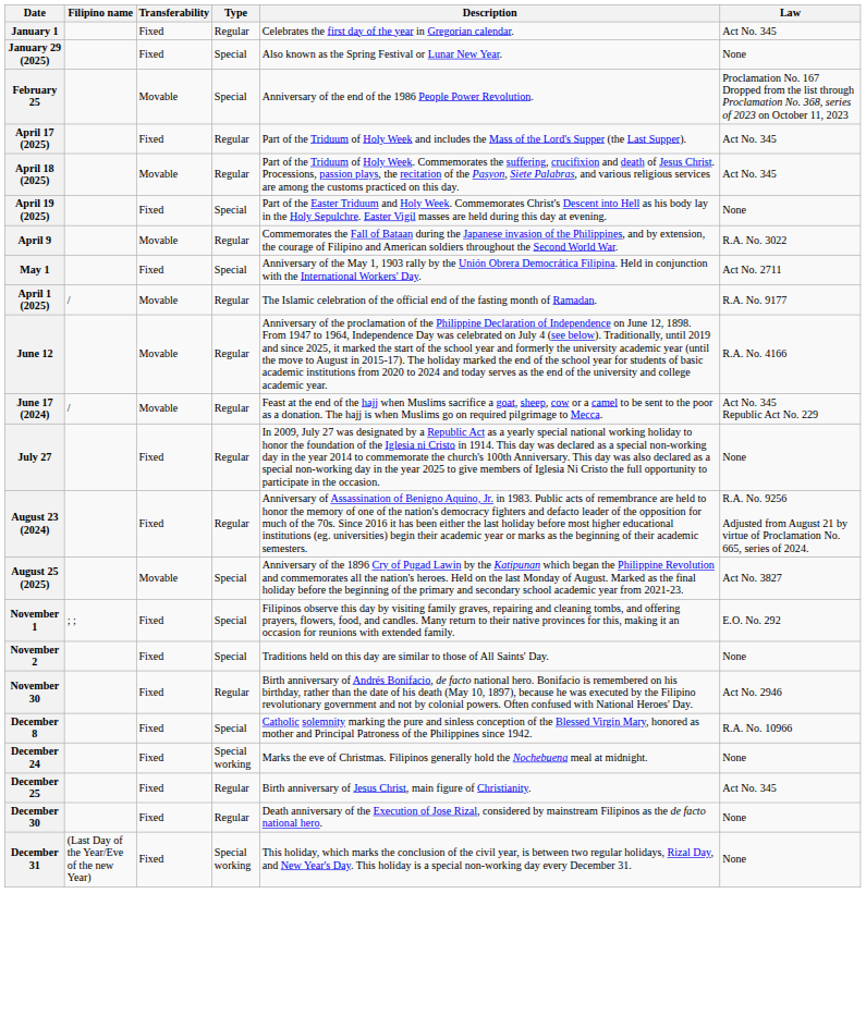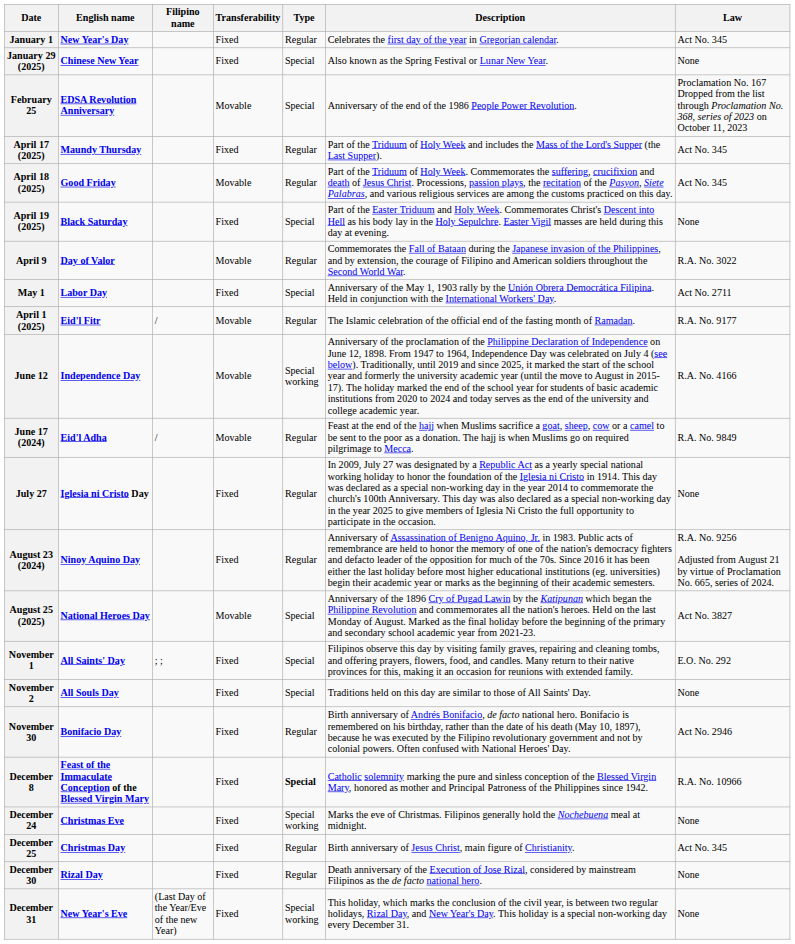 <table class="wikitable sortable plainrowheaders style="font-size:95%">
 <tr>
 <th scope="col">Date</th>
+<th scope="col">English name</th>
 <th scope="col">Filipino name</th>
 <th scope="col">Transferability</th>
 <th scope="col">Type</th>
 <th scope="col" class="unsortable">Description</th>
 <th scope="col">Law</th>
 </tr>
 <tr>
 <th scope="row" data-sort-value="01-01">January 1</th>
+<td><strong><a href='#'>New Year's Day</a></strong></td>
 <td></td>
 <td>Fixed</td>
 <td>Regular</td>
 <td>Celebrates the <a href='#'>first day of the year</a> in <a href='#'>Gregorian calendar</a>.</td>
 <td>Act No. 345</td>
 </tr>
 <tr>
 <th scope="row" data-sort-value="01-22">January 29 (2025)</th>
+<td><strong><a href='#'>Chinese New Year</a></strong></td>
 <td></td>
 <td>Fixed</td>
 <td>Special</td>
 <td>Also known as the Spring Festival or <a href='#'>Lunar New Year</a>.</td>
 <td>None</td>
 </tr>
 <tr>
 <th scope="row" data-sort-value="02-24">February 25</th>
+<td><strong><a href='#'>EDSA Revolution Anniversary</a></strong></td>
 <td></td>
 <td>Movable</td>
 <td>Special</td>
 <td>Anniversary of the end of the 1986 <a href='#'>People Power Revolution</a>.</td>
 <td>Proclamation No. 167  Dropped from the list through <em>Proclamation No. 368, series of 2023</em> on October 11, 2023</td>
 </tr>
 <tr>
 <th scope="row" data-sort-value="04-06">April 17 (2025)</th>
+<td><strong><a href='#'>Maundy Thursday</a></strong></td>
 <td></td>
 <td>Fixed</td>
 <td>Regular</td>
 <td>Part of the <a href='#'>Triduum</a> of <a href='#'>Holy Week</a> and includes the <a href='#'>Mass of the Lord's Supper</a> (the <a href='#'>Last Supper</a>).</td>
 <td>Act No. 345</td>
 </tr>
 <tr>
 <th scope="row" data-sort-value="04-07">April 18 (2025)</th>
+<td><strong><a href='#'>Good Friday</a></strong></td>
 <td></td>
 <td>Movable</td>
 <td>Regular</td>
 <td>Part of the <a href='#'>Triduum</a> of <a href='#'>Holy Week</a>. Commemorates the <a href='#'>suffering</a>, <a href='#'>crucifixion</a> and <a href='#'>death</a> of <a href='#'>Jesus Christ</a>. Processions, <a href='#'>passion plays</a>, the <a href='#'>recitation</a> of the <em><a href='#'>Pasyon</a></em>, <em><a href='#'>Siete Palabras</a></em>, and various religious services are among the customs practiced on this day.</td>
 <td>Act No. 345</td>
 </tr>
 <tr>
 <th scope="row" data-sort-value="04-08">April 19 (2025)</th>
+<td><strong><a href='#'>Black Saturday</a></strong></td>
 <td></td>
 <td>Fixed</td>
 <td>Special</td>
 <td>Part of the <a href='#'>Easter Triduum</a> and <a href='#'>Holy Week</a>. Commemorates Christ's <a href='#'>Descent into Hell</a> as his body lay in the <a href='#'>Holy Sepulchre</a>. <a href='#'>Easter Vigil</a> masses are held during this day at evening.</td>
 <td>None</td>
 </tr>
 <tr>
 <th scope="row" data-sort-value="04-10">April 9</th>
+<td><strong><a href='#'>Day of Valor</a></strong></td>
 <td></td>
 <td>Movable</td>
 <td>Regular</td>
 <td>Commemorates the <a href='#'>Fall of Bataan</a> during the <a href='#'>Japanese invasion of the Philippines</a>, and by extension, the courage of Filipino and American soldiers throughout the <a href='#'>Second World War</a>.</td>
 <td>R.A. No. 3022</td>
 </tr>
 <tr>
 <th scope="row" data-sort-value="05-01">May 1</th>
+<td><strong><a href='#'>Labor Day</a></strong></td>
 <td></td>
 <td>Fixed</td>
 <td>Special</td>
 <td>Anniversary of the May 1, 1903 rally by the <a href='#'>Unión Obrera Democrática Filipina</a>. Held in conjunction with the <a href='#'>International Workers' Day</a>.</td>
 <td>Act No. 2711</td>
 </tr>
 <tr>
 <th scope="row" data-sort-value="04-21">April 1 (2025)</th>
+<td><strong><a href='#'>Eid'l Fitr</a></strong></td>
 <td> / </td>
 <td>Movable</td>
 <td>Regular</td>
 <td>The Islamic celebration of the official end of the fasting month of <a href='#'>Ramadan</a>.</td>
 <td>R.A. No. 9177</td>
 </tr>
 <tr>
 <th scope="row" data-sort-value="06-12">June 12</th>
+<td><strong><a href='#'>Independence Day</a></strong></td>
 <td></td>
 <td>Movable</td>
-<td>Regular</td>
+<td>Special working</td>
 <td>Anniversary of the proclamation of the <a href='#'>Philippine Declaration of Independence</a> on June 12, 1898. From 1947 to 1964, Independence Day was celebrated on July 4 (<a href='#'>see below</a>). Traditionally, until 2019 and since 2025, it marked the start of the school year and formerly the university academic year (until the move to August in 2015-17). The holiday marked the end of the school year for students of basic academic institutions from 2020 to 2024 and today serves as the end of the university and college academic year.</td>
 <td>R.A. No. 4166</td>
 </tr>
 <tr>
 <th scope="row" data-sort-value="06-29">June 17 (2024)</th>
+<td><strong><a href='#'>Eid'l Adha</a></strong></td>
 <td> / </td>
 <td>Movable</td>
 <td>Regular</td>
 <td>Feast at the end of the <a href='#'>hajj</a> when Muslims sacrifice a <a href='#'>goat</a>, <a href='#'>sheep</a>, <a href='#'>cow</a> or a <a href='#'>camel</a> to be sent to the poor as a donation. The hajj is when Muslims go on required pilgrimage to <a href='#'>Mecca</a>.</td>
-<td>Act No. 345<br>Republic Act No. 229</td>
+<td>R.A. No. 9849</td>
 </tr>
 <tr>
 <th scope="row">July 27</th>
+<td><strong><a href='#'>Iglesia ni Cristo</a> Day</strong></td>
 <td></td>
 <td>Fixed</td>
 <td>Regular</td>
 <td>In 2009, July 27 was designated by a <a href='#'>Republic Act</a> as a yearly special national working holiday to honor the foundation of the <a href='#'>Iglesia ni Cristo</a> in 1914. This day was declared as a special non-working day in the year 2014 to commemorate the church's 100th Anniversary. This day was also declared as a special non-working day in the year 2025 to give members of Iglesia Ni Cristo the full opportunity to participate in the occasion.</td>
 <td>None</td>
 </tr>
 <tr>
 <th scope="row" data-sort-value="08-21">August 23 (2024)</th>
+<td><strong><a href='#'>Ninoy Aquino Day</a></strong></td>
 <td></td>
 <td>Fixed</td>
 <td>Regular</td>
 <td>Anniversary of <a href='#'>Assassination of Benigno Aquino, Jr.</a> in 1983. Public acts of remembrance are held to honor the memory of one of the nation's democracy fighters and defacto leader of the opposition for much of the 70s. Since 2016 it has been either the last holiday before most higher educational institutions (eg. universities) begin their academic year or marks as the beginning of their academic semesters.</td>
 <td>R.A. No. 9256<br><br>Adjusted from August 21 by virtue of Proclamation No. 665, series of 2024.</td>
 </tr>
 <tr>
 <th scope="row" data-sort-value="08-28">August 25 (2025)</th>
+<td><strong><a href='#'>National Heroes Day</a></strong></td>
 <td></td>
 <td>Movable</td>
 <td>Special</td>
 <td>Anniversary of the 1896 <a href='#'>Cry of Pugad Lawin</a> by the <em><a href='#'>Katipunan</a></em> which began the <a href='#'>Philippine Revolution</a> and commemorates all the nation's heroes. Held on the last Monday of August. Marked as the final holiday before the beginning of the primary and secondary school academic year from 2021-23.</td>
 <td>Act No. 3827</td>
 </tr>
 <tr>
 <th scope="row" data-sort-value="11-01">November 1</th>
+<td><strong><a href='#'>All Saints' Day</a></strong></td>
 <td>; ; </td>
 <td>Fixed</td>
 <td>Special</td>
 <td>Filipinos observe this day by visiting family graves, repairing and cleaning tombs, and offering prayers, flowers, food, and candles. Many return to their native provinces for this, making it an occasion for reunions with extended family.</td>
 <td>E.O. No. 292</td>
 </tr>
 <tr>
 <th scope="row" data-sort-value="11-02">November 2</th>
+<td><strong><a href='#'>All Souls Day</a></strong></td>
 <td></td>
 <td>Fixed</td>
 <td>Special</td>
 <td>Traditions held on this day are similar to those of All Saints' Day.</td>
 <td>None</td>
 </tr>
 <tr>
 <th scope="row" data-sort-value="11-30">November 30</th>
+<td><strong><a href='#'>Bonifacio Day</a></strong></td>
 <td></td>
 <td>Fixed</td>
 <td>Regular</td>
 <td>Birth anniversary of <a href='#'>Andrés Bonifacio</a>, <em>de facto</em> national hero. Bonifacio is remembered on his birthday, rather than the date of his death (May 10, 1897), because he was executed by the Filipino revolutionary government and not by colonial powers. Often confused with National Heroes' Day.</td>
 <td>Act No. 2946</td>
 </tr>
 <tr>
 <th scope="row" data-sort-value="12-08">December 8</th>
+<td><strong><a href='#'>Feast of the Immaculate Conception</a> of the <a href='#'>Blessed Virgin Mary</a></strong></td>
 <td></td>
 <td>Fixed</td>
-<td>Special</td>
+<td><strong>Special</strong></td>
 <td><a href='#'>Catholic</a> <a href='#'>solemnity</a> marking the pure and sinless conception of the <a href='#'>Blessed Virgin Mary</a>, honored as mother and Principal Patroness of the Philippines since 1942.</td>
 <td>R.A. No. 10966</td>
 </tr>
 <tr>
 <th scope="row" data-sort-value="12-24">December 24</th>
+<td><strong><a href='#'>Christmas Eve</a></strong></td>
 <td></td>
 <td>Fixed</td>
 <td>Special working</td>
 <td>Marks the eve of Christmas. Filipinos generally hold the <em><a href='#'>Nochebuena</a></em> meal at midnight.</td>
 <td>None</td>
 </tr>
 <tr>
 <th scope="row" data-sort-value="12-25">December 25</th>
+<td><strong><a href='#'>Christmas Day</a></strong></td>
 <td></td>
 <td>Fixed</td>
 <td>Regular</td>
 <td>Birth anniversary of <a href='#'>Jesus Christ</a>, main figure of <a href='#'>Christianity</a>.</td>
 <td>Act No. 345</td>
 </tr>
 <tr>
 <th scope="row" data-sort-value="12-30">December 30</th>
+<td><strong><a href='#'>Rizal Day</a></strong></td>
 <td></td>
 <td>Fixed</td>
 <td>Regular</td>
 <td>Death anniversary of the <a href='#'>Execution of Jose Rizal</a>, considered by mainstream Filipinos as the <em>de facto</em> <a href='#'>national hero</a>.</td>
 <td>None</td>
 </tr>
 <tr>
 <th scope="row" data-sort-value="12-31">December 31</th>
+<td><strong><a href='#'>New Year's Eve</a></strong></td>
 <td> (Last Day of the Year/Eve of the new Year)</td>
 <td>Fixed</td>
 <td>Special working</td>
 <td>This holiday, which marks the conclusion of the civil year, is between two regular holidays, <a href='#'>Rizal Day</a>, and <a href='#'>New Year's Day</a>. This holiday is a special non-working day every December 31.</td>
 <td>None</td>
 </tr>
 </table>
